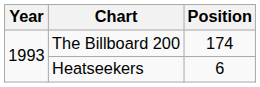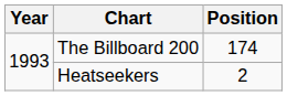 <table class="wikitable">
 <tr>
 <th>Year</th>
 <th>Chart</th>
 <th>Position</th>
 </tr>
 <tr>
 <td rowspan="2">1993</td>
 <td>The Billboard 200</td>
 <td align="center">174</td>
 </tr>
 <tr>
 <td>Heatseekers</td>
-<td align="center">6</td>
+<td align="center">2</td>
 </tr>
 </table>
